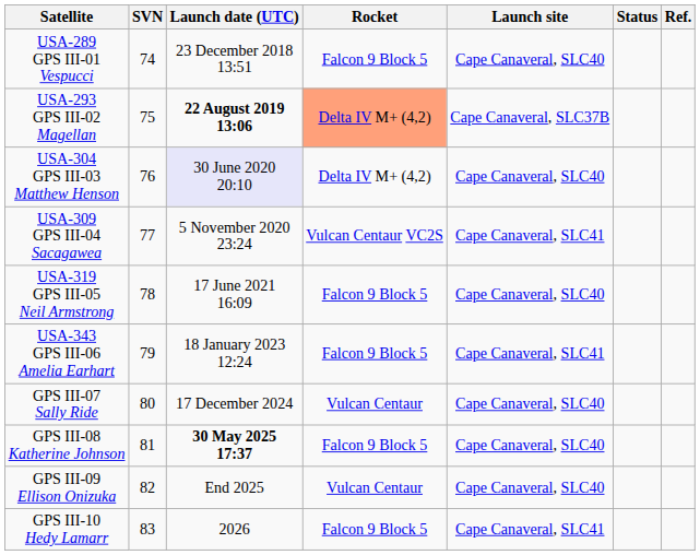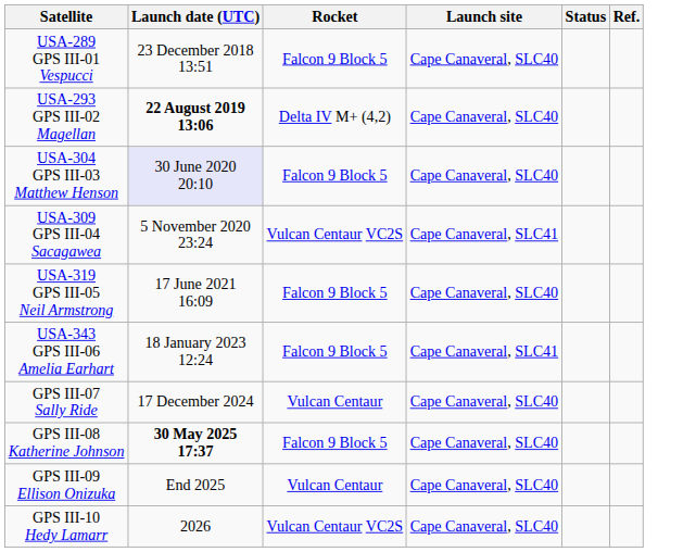 <table class="wikitable" style="text-align:center">
 <tr>
 <th>Satellite</th>
-<th>SVN</th>
 <th>Launch date (<a href='#'>UTC</a>)</th>
 <th>Rocket</th>
 <th>Launch site</th>
 <th>Status</th>
 <th>Ref.</th>
 </tr>
 <tr>
 <td><a href='#'>USA-289</a><br>GPS III-01<br><em><a href='#'>Vespucci</a></em></td>
-<td>74</td>
 <td>23 December 2018 <br> 13:51</td>
 <td><a href='#'>Falcon 9 Block 5</a></td>
 <td><a href='#'>Cape Canaveral</a>, <a href='#'>SLC40</a></td>
 <td></td>
 <td></td>
 </tr>
 <tr>
 <td><a href='#'>USA-293</a><br>GPS III-02<br><em><a href='#'>Magellan</a></em></td>
-<td>75</td>
 <td><strong>22 August 2019 <br> 13:06</strong></td>
-<td style="background: lightsalmon;"><a href='#'>Delta IV</a> M+ (4,2)</td>
-<td><a href='#'>Cape Canaveral</a>, <a href='#'>SLC37B</a></td>
-<td></td>
-<td></td>
-</tr>
-<tr>
-<td><a href='#'>USA-304</a><br>GPS III-03<br><em><a href='#'>Matthew Henson</a></em></td>
-<td>76</td>
-<td style="background: lavender;">30 June 2020 <br> 20:10</td>
 <td><a href='#'>Delta IV</a> M+ (4,2)</td>
 <td><a href='#'>Cape Canaveral</a>, <a href='#'>SLC40</a></td>
 <td></td>
 <td></td>
 </tr>
 <tr>
+<td><a href='#'>USA-304</a><br>GPS III-03<br><em><a href='#'>Matthew Henson</a></em></td>
+<td style="background: lavender;">30 June 2020 <br> 20:10</td>
+<td><a href='#'>Falcon 9 Block 5</a></td>
+<td><a href='#'>Cape Canaveral</a>, <a href='#'>SLC40</a></td>
+<td></td>
+<td></td>
+</tr>
+<tr>
 <td><a href='#'>USA-309</a><br>GPS III-04<br><em><a href='#'>Sacagawea</a></em></td>
-<td>77</td>
 <td>5 November 2020<br>23:24</td>
 <td><a href='#'>Vulcan Centaur</a> <a href='#'>VC2S</a></td>
 <td><a href='#'>Cape Canaveral</a>, <a href='#'>SLC41</a></td>
 <td></td>
 <td></td>
 </tr>
 <tr>
 <td><a href='#'>USA-319</a><br>GPS III-05<br><em><a href='#'>Neil Armstrong</a></em></td>
-<td>78</td>
 <td>17 June 2021<br>16:09</td>
 <td><a href='#'>Falcon 9 Block 5</a></td>
 <td><a href='#'>Cape Canaveral</a>, <a href='#'>SLC40</a></td>
 <td></td>
 <td></td>
 </tr>
 <tr>
 <td><a href='#'>USA-343</a><br>GPS III-06<br><em><a href='#'>Amelia Earhart</a></em></td>
-<td>79</td>
 <td>18 January 2023<br>12:24</td>
 <td><a href='#'>Falcon 9 Block 5</a></td>
 <td><a href='#'>Cape Canaveral</a>, <a href='#'>SLC41</a></td>
 <td></td>
 <td></td>
 </tr>
 <tr>
 <td>GPS III-07<br><em><a href='#'>Sally Ride</a></em></td>
-<td>80</td>
 <td>17 December 2024</td>
 <td><a href='#'>Vulcan Centaur</a></td>
 <td><a href='#'>Cape Canaveral</a>, <a href='#'>SLC40</a></td>
 <td></td>
 <td></td>
 </tr>
 <tr>
 <td>GPS III-08<br><em><a href='#'>Katherine Johnson</a></em></td>
-<td>81</td>
 <td><strong>30 May 2025<br>17:37</strong></td>
 <td><a href='#'>Falcon 9 Block 5</a></td>
 <td><a href='#'>Cape Canaveral</a>, <a href='#'>SLC40</a></td>
 <td></td>
 <td></td>
 </tr>
 <tr>
 <td>GPS III-09<br><em><a href='#'>Ellison Onizuka</a></em></td>
-<td>82</td>
 <td>End 2025</td>
 <td><a href='#'>Vulcan Centaur</a></td>
 <td><a href='#'>Cape Canaveral</a>, <a href='#'>SLC40</a></td>
 <td></td>
 <td></td>
 </tr>
 <tr>
 <td>GPS III-10<br><em><a href='#'>Hedy Lamarr</a></em></td>
-<td>83</td>
 <td>2026</td>
-<td><a href='#'>Falcon 9 Block 5</a></td>
-<td><a href='#'>Cape Canaveral</a>, <a href='#'>SLC41</a></td>
+<td><a href='#'>Vulcan Centaur</a> <a href='#'>VC2S</a></td>
+<td><a href='#'>Cape Canaveral</a>, <a href='#'>SLC40</a></td>
 <td></td>
 <td></td>
 </tr>
 </table>
